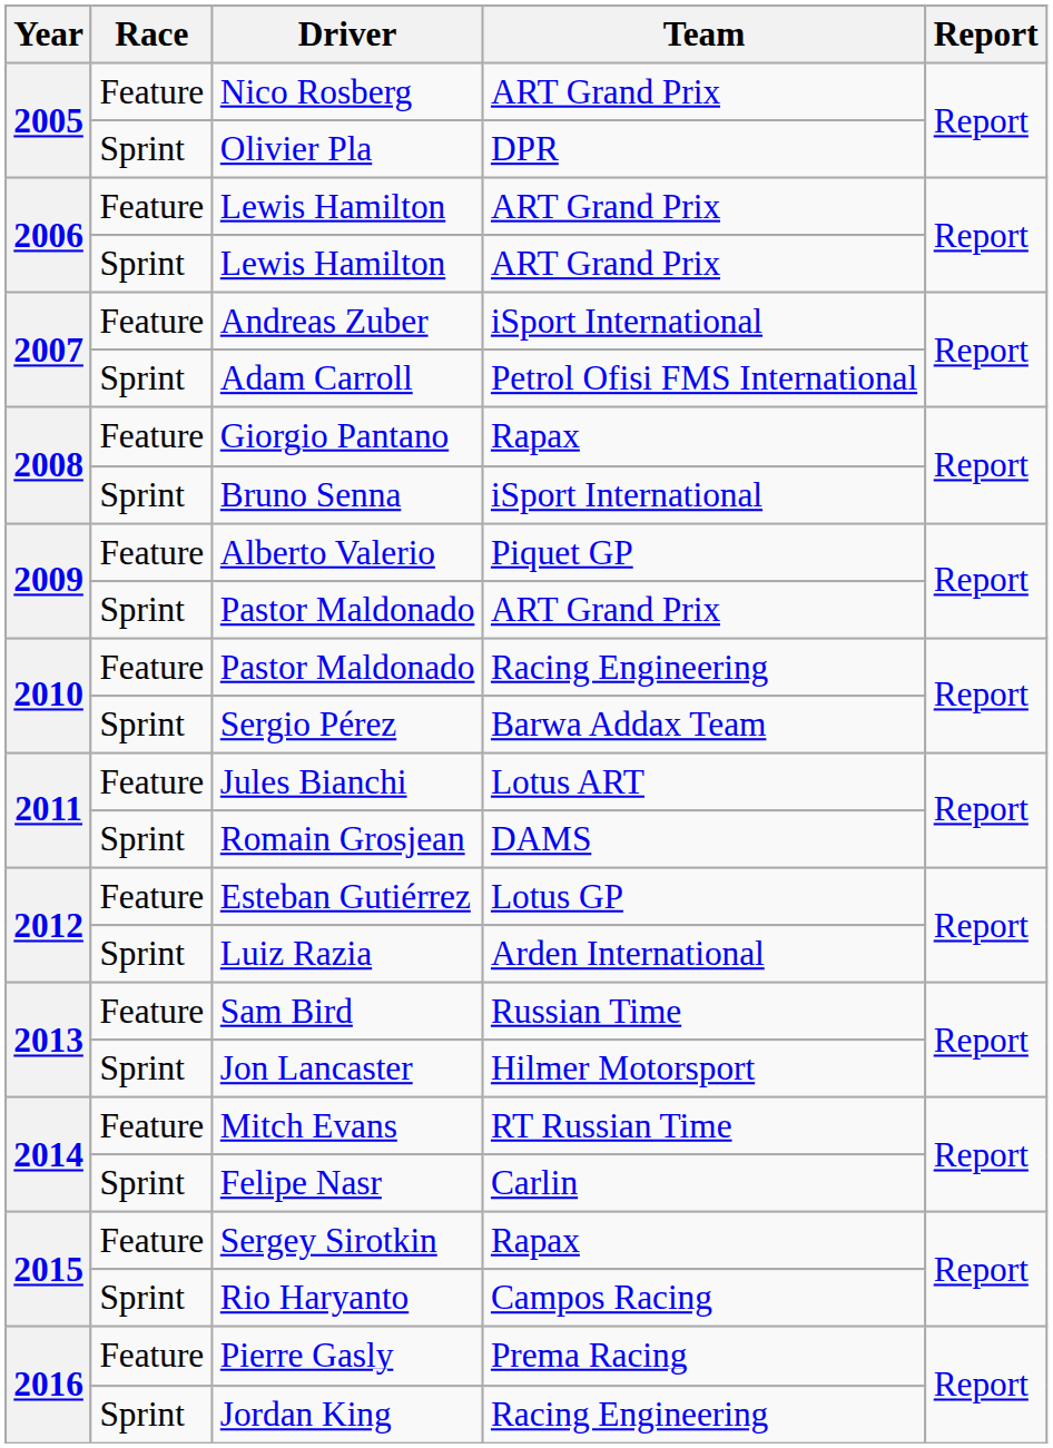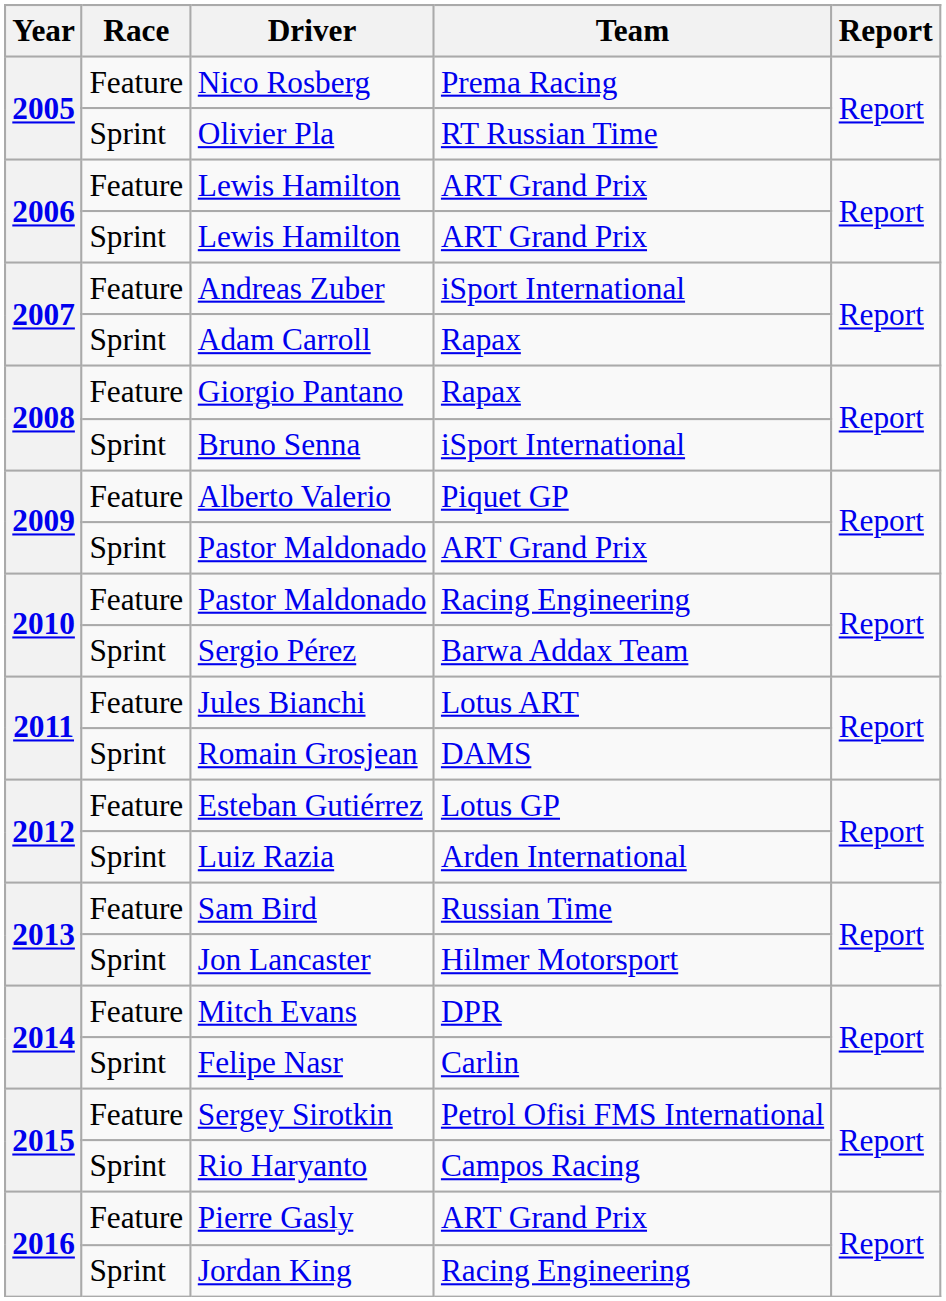 <table class="wikitable" style="font-size:95%;">
 <tr>
 <th>Year</th>
 <th>Race</th>
 <th>Driver</th>
 <th>Team</th>
 <th>Report</th>
 </tr>
 <tr>
 <th rowspan=2><a href='#'>2005</a></th>
 <td>Feature</td>
 <td> <a href='#'>Nico Rosberg</a></td>
-<td><a href='#'>ART Grand Prix</a></td>
+<td><a href='#'>Prema Racing</a></td>
 <td rowspan=2><a href='#'>Report</a></td>
 </tr>
 <tr>
 <td>Sprint</td>
 <td> <a href='#'>Olivier Pla</a></td>
-<td><a href='#'>DPR</a></td>
+<td><a href='#'>RT Russian Time</a></td>
 </tr>
 <tr>
 <th rowspan=2><a href='#'>2006</a></th>
 <td>Feature</td>
 <td> <a href='#'>Lewis Hamilton</a></td>
 <td><a href='#'>ART Grand Prix</a></td>
 <td rowspan=2><a href='#'>Report</a></td>
 </tr>
 <tr>
 <td>Sprint</td>
 <td> <a href='#'>Lewis Hamilton</a></td>
 <td><a href='#'>ART Grand Prix</a></td>
 </tr>
 <tr>
 <th rowspan=2><a href='#'>2007</a></th>
 <td>Feature</td>
 <td> <a href='#'>Andreas Zuber</a></td>
 <td><a href='#'>iSport International</a></td>
 <td rowspan=2><a href='#'>Report</a></td>
 </tr>
 <tr>
 <td>Sprint</td>
 <td> <a href='#'>Adam Carroll</a></td>
-<td><a href='#'>Petrol Ofisi FMS International</a></td>
+<td><a href='#'>Rapax</a></td>
 </tr>
 <tr>
 <th rowspan=2><a href='#'>2008</a></th>
 <td>Feature</td>
 <td> <a href='#'>Giorgio Pantano</a></td>
 <td><a href='#'>Rapax</a></td>
 <td rowspan=2><a href='#'>Report</a></td>
 </tr>
 <tr>
 <td>Sprint</td>
 <td> <a href='#'>Bruno Senna</a></td>
 <td><a href='#'>iSport International</a></td>
 </tr>
 <tr>
 <th rowspan=2><a href='#'>2009</a></th>
 <td>Feature</td>
 <td> <a href='#'>Alberto Valerio</a></td>
 <td><a href='#'>Piquet GP</a></td>
 <td rowspan=2><a href='#'>Report</a></td>
 </tr>
 <tr>
 <td>Sprint</td>
 <td> <a href='#'>Pastor Maldonado</a></td>
 <td><a href='#'>ART Grand Prix</a></td>
 </tr>
 <tr>
 <th rowspan=2><a href='#'>2010</a></th>
 <td>Feature</td>
 <td> <a href='#'>Pastor Maldonado</a></td>
 <td><a href='#'>Racing Engineering</a></td>
 <td rowspan=2><a href='#'>Report</a></td>
 </tr>
 <tr>
 <td>Sprint</td>
 <td> <a href='#'>Sergio Pérez</a></td>
 <td><a href='#'>Barwa Addax Team</a></td>
 </tr>
 <tr>
 <th rowspan=2><a href='#'>2011</a></th>
 <td>Feature</td>
 <td> <a href='#'>Jules Bianchi</a></td>
 <td><a href='#'>Lotus ART</a></td>
 <td rowspan=2><a href='#'>Report</a></td>
 </tr>
 <tr>
 <td>Sprint</td>
 <td> <a href='#'>Romain Grosjean</a></td>
 <td><a href='#'>DAMS</a></td>
 </tr>
 <tr>
 <th rowspan=2><a href='#'>2012</a></th>
 <td>Feature</td>
 <td> <a href='#'>Esteban Gutiérrez</a></td>
 <td><a href='#'>Lotus GP</a></td>
 <td rowspan=2><a href='#'>Report</a></td>
 </tr>
 <tr>
 <td>Sprint</td>
 <td> <a href='#'>Luiz Razia</a></td>
 <td><a href='#'>Arden International</a></td>
 </tr>
 <tr>
 <th rowspan=2><a href='#'>2013</a></th>
 <td>Feature</td>
 <td> <a href='#'>Sam Bird</a></td>
 <td><a href='#'>Russian Time</a></td>
 <td rowspan=2><a href='#'>Report</a></td>
 </tr>
 <tr>
 <td>Sprint</td>
 <td> <a href='#'>Jon Lancaster</a></td>
 <td><a href='#'>Hilmer Motorsport</a></td>
 </tr>
 <tr>
 <th rowspan=2><a href='#'>2014</a></th>
 <td>Feature</td>
 <td> <a href='#'>Mitch Evans</a></td>
-<td><a href='#'>RT Russian Time</a></td>
+<td><a href='#'>DPR</a></td>
 <td rowspan=2><a href='#'>Report</a></td>
 </tr>
 <tr>
 <td>Sprint</td>
 <td> <a href='#'>Felipe Nasr</a></td>
 <td><a href='#'>Carlin</a></td>
 </tr>
 <tr>
 <th rowspan=2><a href='#'>2015</a></th>
 <td>Feature</td>
 <td> <a href='#'>Sergey Sirotkin</a></td>
-<td><a href='#'>Rapax</a></td>
+<td><a href='#'>Petrol Ofisi FMS International</a></td>
 <td rowspan=2><a href='#'>Report</a></td>
 </tr>
 <tr>
 <td>Sprint</td>
 <td> <a href='#'>Rio Haryanto</a></td>
 <td><a href='#'>Campos Racing</a></td>
 </tr>
 <tr>
 <th rowspan=2><a href='#'>2016</a></th>
 <td>Feature</td>
 <td> <a href='#'>Pierre Gasly</a></td>
-<td><a href='#'>Prema Racing</a></td>
+<td><a href='#'>ART Grand Prix</a></td>
 <td rowspan=2><a href='#'>Report</a></td>
 </tr>
 <tr>
 <td>Sprint</td>
 <td> <a href='#'>Jordan King</a></td>
 <td><a href='#'>Racing Engineering</a></td>
 </tr>
 </table>
